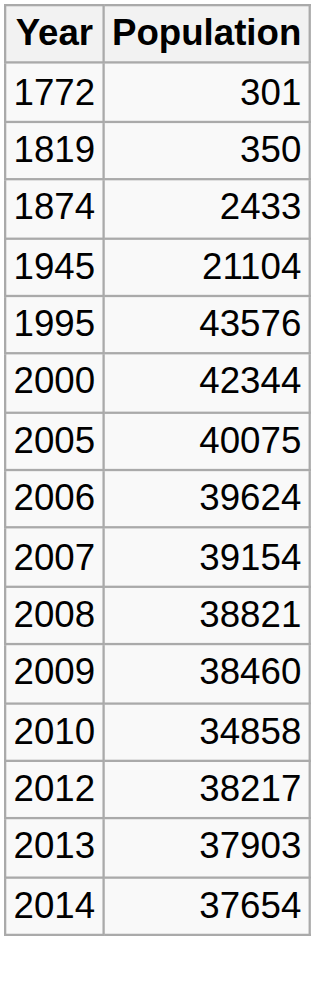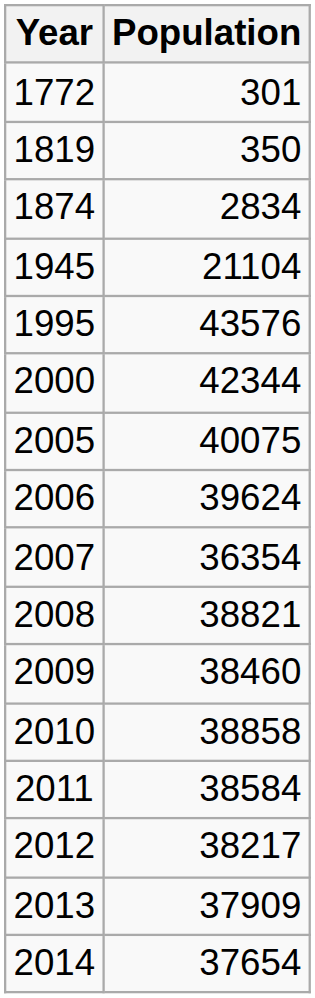 <table class="wikitable sortable" style="text-align:center;">
 <tr>
 <th scope="col">Year</th>
 <th scope="col">Population</th>
 </tr>
 <tr>
 <td>1772</td>
 <td style="text-align:right;" data-sort-value="301">301</td>
 </tr>
 <tr>
 <td>1819</td>
 <td style="text-align:right;" data-sort-value="350">350</td>
 </tr>
 <tr>
 <td>1874</td>
-<td style="text-align:right;" data-sort-value="2834">2433</td>
+<td style="text-align:right;" data-sort-value="2834">2834</td>
 </tr>
 <tr>
 <td>1945</td>
 <td style="text-align:right;" data-sort-value="21154">21104</td>
 </tr>
 <tr>
 <td>1995</td>
 <td style="text-align:right;">43576</td>
 </tr>
 <tr>
 <td>2000</td>
 <td style="text-align:right;">42344</td>
 </tr>
 <tr>
 <td>2005</td>
 <td style="text-align:right;">40075</td>
 </tr>
 <tr>
 <td>2006</td>
 <td style="text-align:right;">39624</td>
 </tr>
 <tr>
 <td>2007</td>
-<td style="text-align:right;">39154</td>
+<td style="text-align:right;">36354</td>
 </tr>
 <tr>
 <td>2008</td>
 <td style="text-align:right;">38821</td>
 </tr>
 <tr>
 <td>2009</td>
 <td style="text-align:right;">38460</td>
 </tr>
 <tr>
 <td>2010</td>
-<td style="text-align:right;">34858</td>
+<td style="text-align:right;">38858</td>
+</tr>
+<tr>
+<td>2011</td>
+<td style="text-align:right;">38584</td>
 </tr>
 <tr>
 <td>2012</td>
 <td style="text-align:right;">38217</td>
 </tr>
 <tr>
 <td>2013</td>
-<td style="text-align:right;">37903</td>
+<td style="text-align:right;">37909</td>
 </tr>
 <tr>
 <td>2014</td>
 <td style="text-align:right;">37654</td>
 </tr>
 </table>
